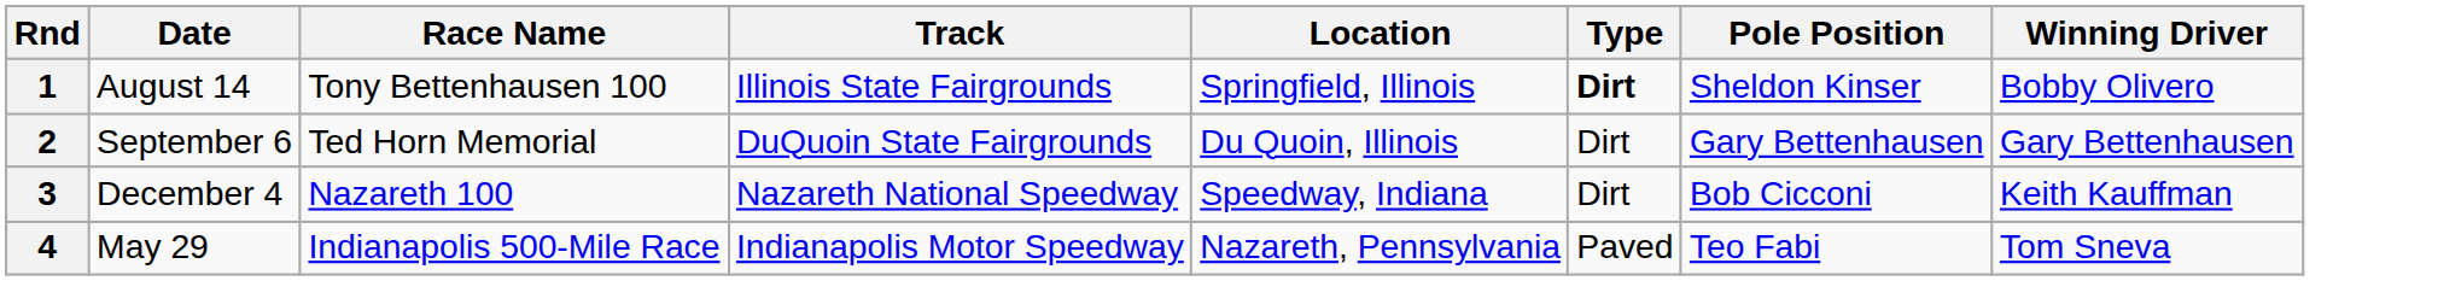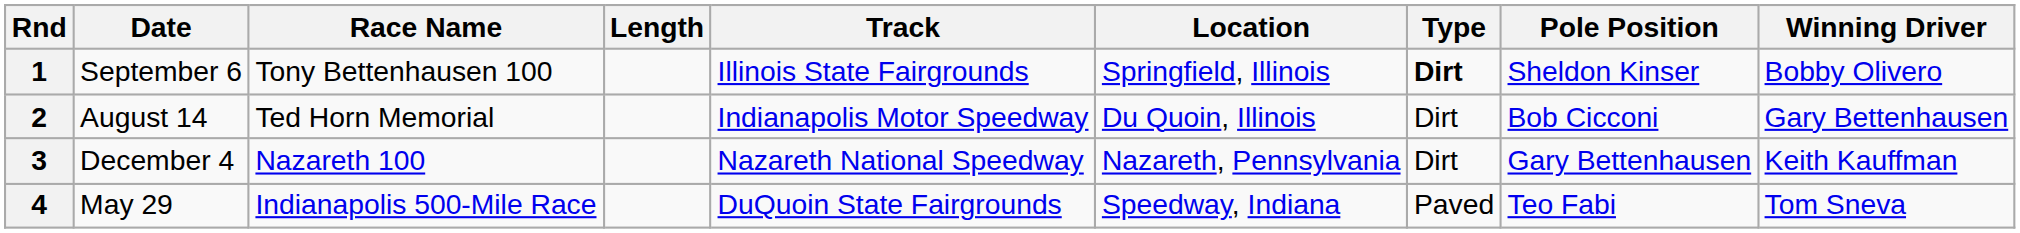 <table class="wikitable" style="font-size:85%">
 <tr>
 <th>Rnd</th>
 <th>Date</th>
 <th>Race Name</th>
+<th>Length</th>
 <th>Track</th>
 <th>Location</th>
 <th>Type</th>
 <th>Pole Position</th>
 <th>Winning Driver</th>
 </tr>
 <tr>
 <th>1</th>
-<td>August 14</td>
+<td>September 6</td>
 <td> Tony Bettenhausen 100</td>
+<td></td>
 <td><a href='#'>Illinois State Fairgrounds</a></td>
 <td><a href='#'>Springfield</a>, <a href='#'>Illinois</a></td>
 <td><strong>Dirt</strong></td>
 <td> <a href='#'>Sheldon Kinser</a></td>
 <td> <a href='#'>Bobby Olivero</a></td>
 </tr>
 <tr>
 <th>2</th>
-<td>September 6</td>
+<td>August 14</td>
 <td> Ted Horn Memorial</td>
-<td><a href='#'>DuQuoin State Fairgrounds</a></td>
+<td></td>
+<td><a href='#'>Indianapolis Motor Speedway</a></td>
 <td><a href='#'>Du Quoin</a>, <a href='#'>Illinois</a></td>
 <td>Dirt</td>
-<td> <a href='#'>Gary Bettenhausen</a></td>
+<td> <a href='#'>Bob Cicconi</a></td>
 <td> <a href='#'>Gary Bettenhausen</a></td>
 </tr>
 <tr>
 <th>3</th>
 <td>December 4</td>
 <td> <a href='#'>Nazareth 100</a></td>
+<td></td>
 <td><a href='#'>Nazareth National Speedway</a></td>
-<td><a href='#'>Speedway</a>, <a href='#'>Indiana</a></td>
+<td><a href='#'>Nazareth</a>, <a href='#'>Pennsylvania</a></td>
 <td>Dirt</td>
-<td> <a href='#'>Bob Cicconi</a></td>
+<td> <a href='#'>Gary Bettenhausen</a></td>
 <td> <a href='#'>Keith Kauffman</a></td>
 </tr>
 <tr>
 <th>4</th>
 <td>May 29</td>
 <td> <a href='#'>Indianapolis 500-Mile Race</a></td>
-<td><a href='#'>Indianapolis Motor Speedway</a></td>
-<td><a href='#'>Nazareth</a>, <a href='#'>Pennsylvania</a></td>
+<td></td>
+<td><a href='#'>DuQuoin State Fairgrounds</a></td>
+<td><a href='#'>Speedway</a>, <a href='#'>Indiana</a></td>
 <td>Paved</td>
 <td> <a href='#'>Teo Fabi</a></td>
 <td> <a href='#'>Tom Sneva</a></td>
 </tr>
 </table>
